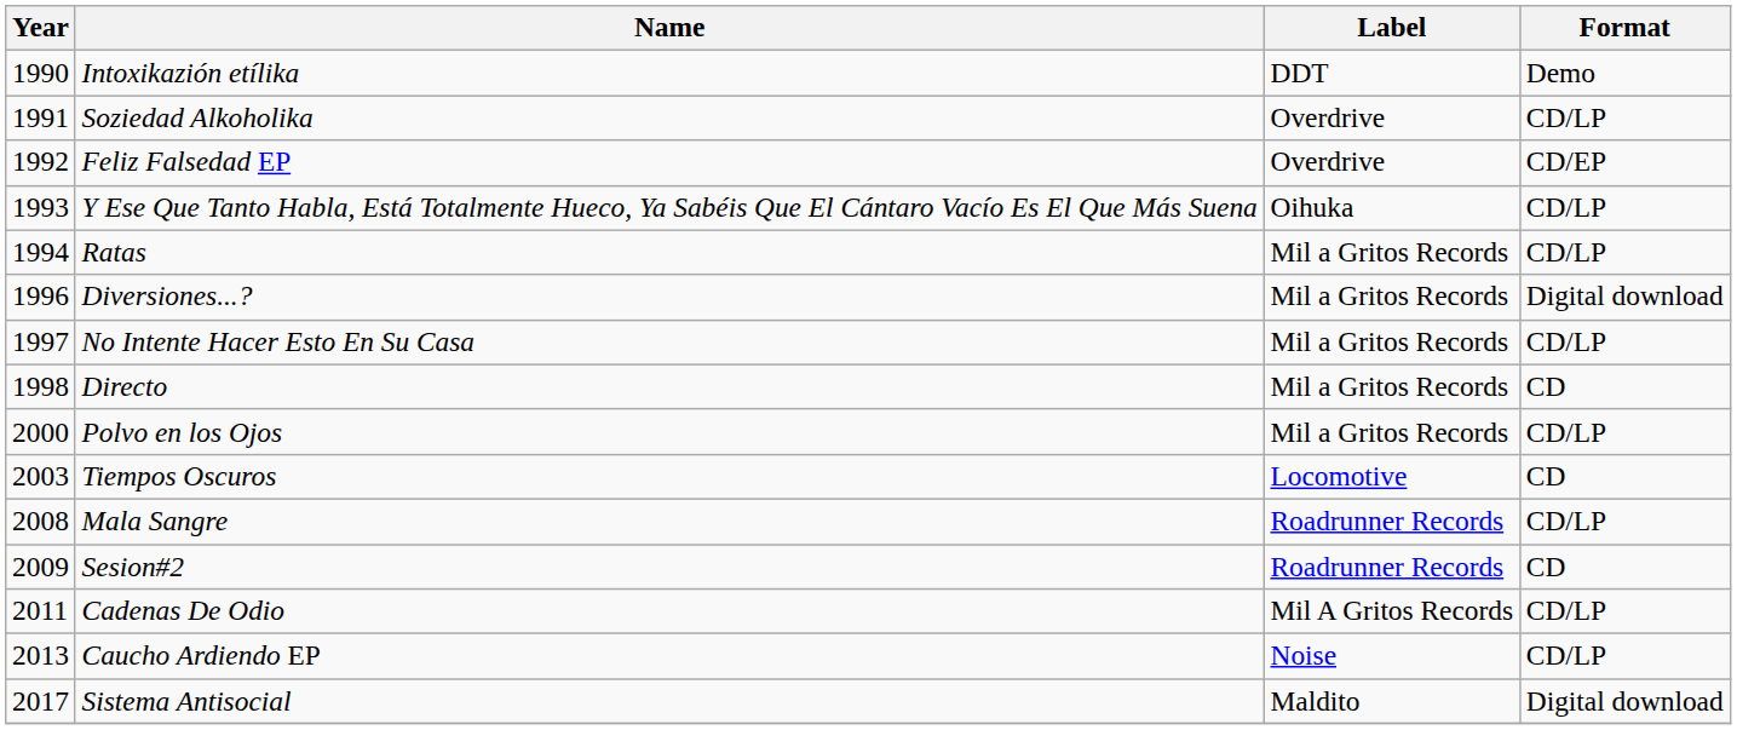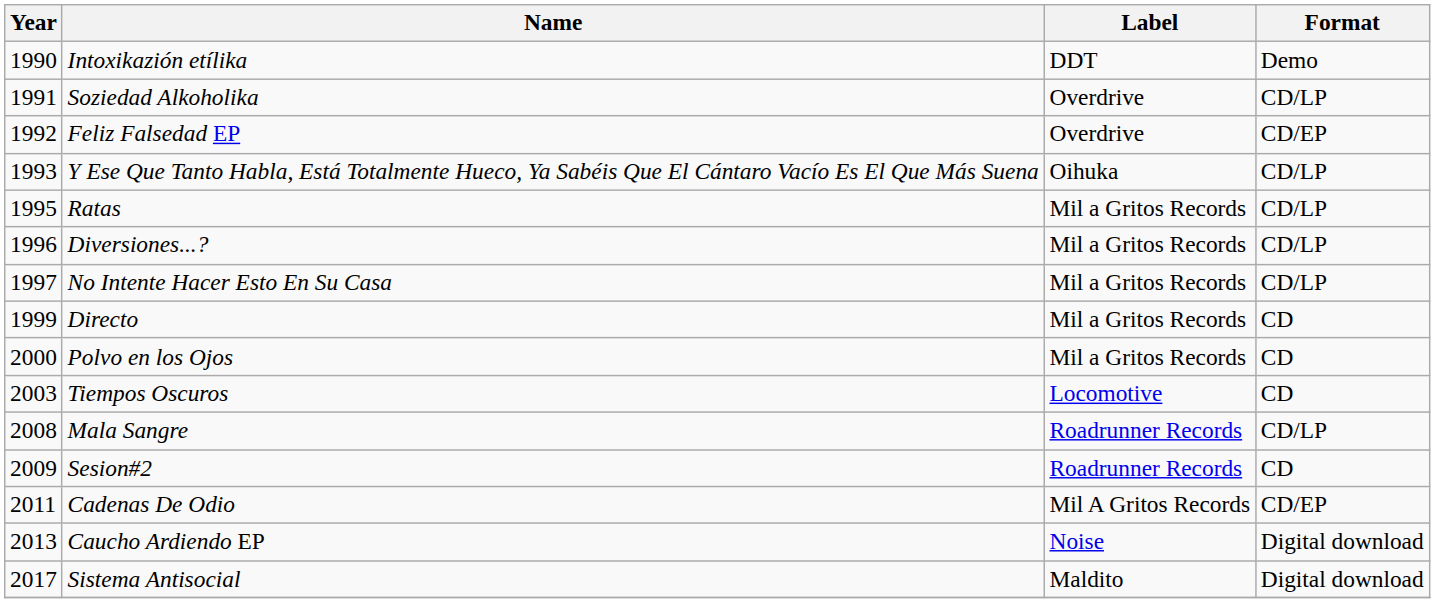 <table class="wikitable">
 <tr>
 <th>Year</th>
 <th>Name</th>
 <th>Label</th>
 <th>Format</th>
 </tr>
 <tr>
 <td>1990</td>
 <td><em>Intoxikazión etílika</em></td>
 <td>DDT</td>
 <td>Demo</td>
 </tr>
 <tr>
 <td>1991</td>
 <td><em>Soziedad Alkoholika</em></td>
 <td>Overdrive</td>
 <td>CD/LP</td>
 </tr>
 <tr>
 <td>1992</td>
 <td><em>Feliz Falsedad</em> <a href='#'>EP</a></td>
 <td>Overdrive</td>
 <td>CD/EP</td>
 </tr>
 <tr>
 <td>1993</td>
 <td><em>Y Ese Que Tanto Habla, Está Totalmente Hueco, Ya Sabéis Que El Cántaro Vacío Es El Que Más Suena</em></td>
 <td>Oihuka</td>
 <td>CD/LP</td>
 </tr>
 <tr>
-<td>1994</td>
+<td>1995</td>
 <td><em>Ratas</em></td>
 <td>Mil a Gritos Records</td>
 <td>CD/LP</td>
 </tr>
 <tr>
 <td>1996</td>
 <td><em>Diversiones...?</em></td>
 <td>Mil a Gritos Records</td>
-<td>Digital download</td>
+<td>CD/LP</td>
 </tr>
 <tr>
 <td>1997</td>
 <td><em>No Intente Hacer Esto En Su Casa</em></td>
 <td>Mil a Gritos Records</td>
 <td>CD/LP</td>
 </tr>
 <tr>
-<td>1998</td>
+<td>1999</td>
 <td><em>Directo</em></td>
 <td>Mil a Gritos Records</td>
 <td>CD</td>
 </tr>
 <tr>
 <td>2000</td>
 <td><em>Polvo en los Ojos</em></td>
 <td>Mil a Gritos Records</td>
-<td>CD/LP</td>
+<td>CD</td>
 </tr>
 <tr>
 <td>2003</td>
 <td><em>Tiempos Oscuros</em></td>
 <td><a href='#'>Locomotive</a></td>
 <td>CD</td>
 </tr>
 <tr>
 <td>2008</td>
 <td><em>Mala Sangre</em></td>
 <td><a href='#'>Roadrunner Records</a></td>
 <td>CD/LP</td>
 </tr>
 <tr>
 <td>2009</td>
 <td><em>Sesion#2</em></td>
 <td><a href='#'>Roadrunner Records</a></td>
 <td>CD</td>
 </tr>
 <tr>
 <td>2011</td>
 <td><em>Cadenas De Odio</em></td>
 <td>Mil A Gritos Records</td>
-<td>CD/LP</td>
+<td>CD/EP</td>
 </tr>
 <tr>
 <td>2013</td>
 <td><em>Caucho Ardiendo</em> EP</td>
 <td><a href='#'>Noise</a></td>
-<td>CD/LP</td>
+<td>Digital download</td>
 </tr>
 <tr>
 <td>2017</td>
 <td><em>Sistema Antisocial</em></td>
 <td>Maldito</td>
 <td>Digital download</td>
 </tr>
 <tr>
 </tr>
 </table>
